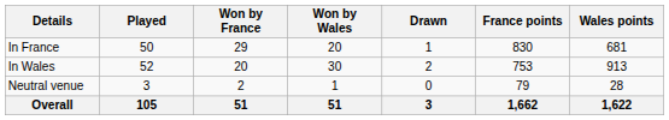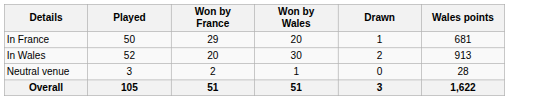 <table class="wikitable sortable">
 <tr>
 <th width="125">Details</th>
 <th width="125">Played</th>
 <th width="125">Won by<br>France</th>
 <th width="125">Won by<br>Wales</th>
 <th width="125">Drawn</th>
-<th width="125">France points</th>
 <th width="125">Wales points</th>
 </tr>
 <tr>
 <td>In France</td>
 <td align=center>50</td>
 <td align=center>29</td>
 <td align=center>20</td>
 <td align=center>1</td>
-<td align=center>830</td>
 <td align=center>681</td>
 </tr>
 <tr>
 <td>In Wales</td>
 <td align=center>52</td>
 <td align=center>20</td>
 <td align=center>30</td>
 <td align=center>2</td>
-<td align=center>753</td>
 <td align=center>913</td>
 </tr>
 <tr>
 <td>Neutral venue</td>
 <td align=center>3</td>
 <td align=center>2</td>
 <td align=center>1</td>
 <td align=center>0</td>
-<td align=center>79</td>
 <td align=center>28</td>
 </tr>
 <tr>
 <th align=center>Overall</th>
 <th align=center>105</th>
 <th align=center>51</th>
 <th align=center>51</th>
 <th align=center>3</th>
-<th align=center>1,662</th>
 <th align=center>1,622</th>
 </tr>
 </table>
